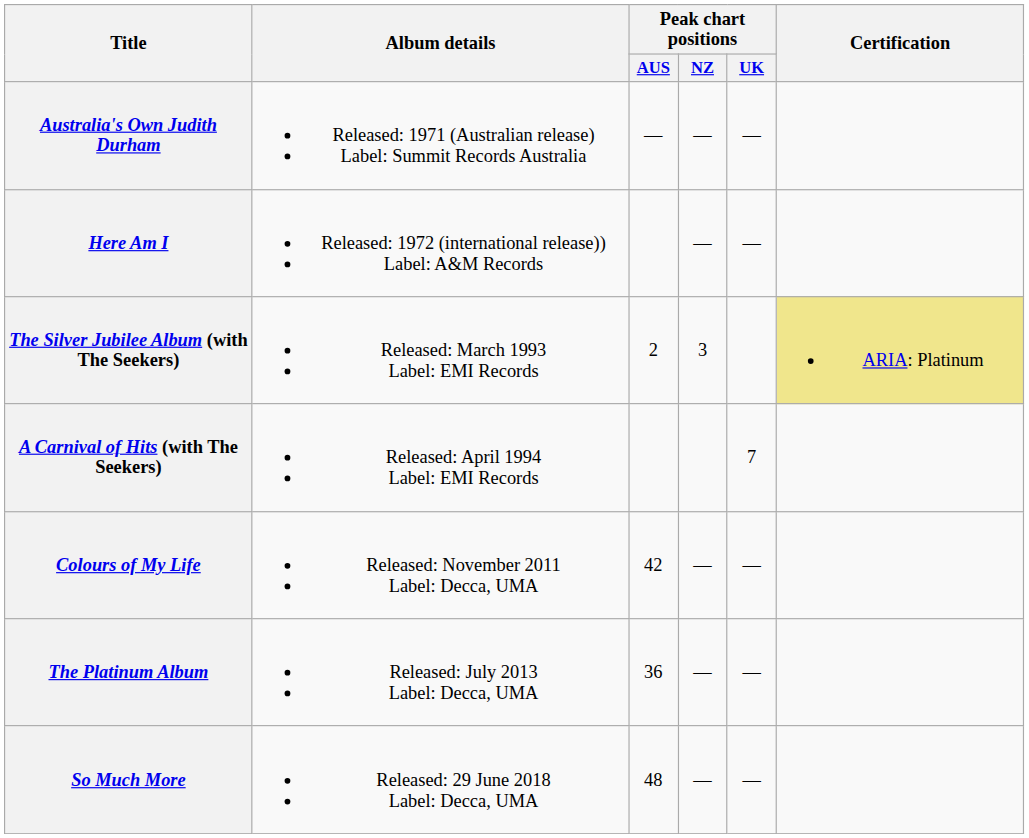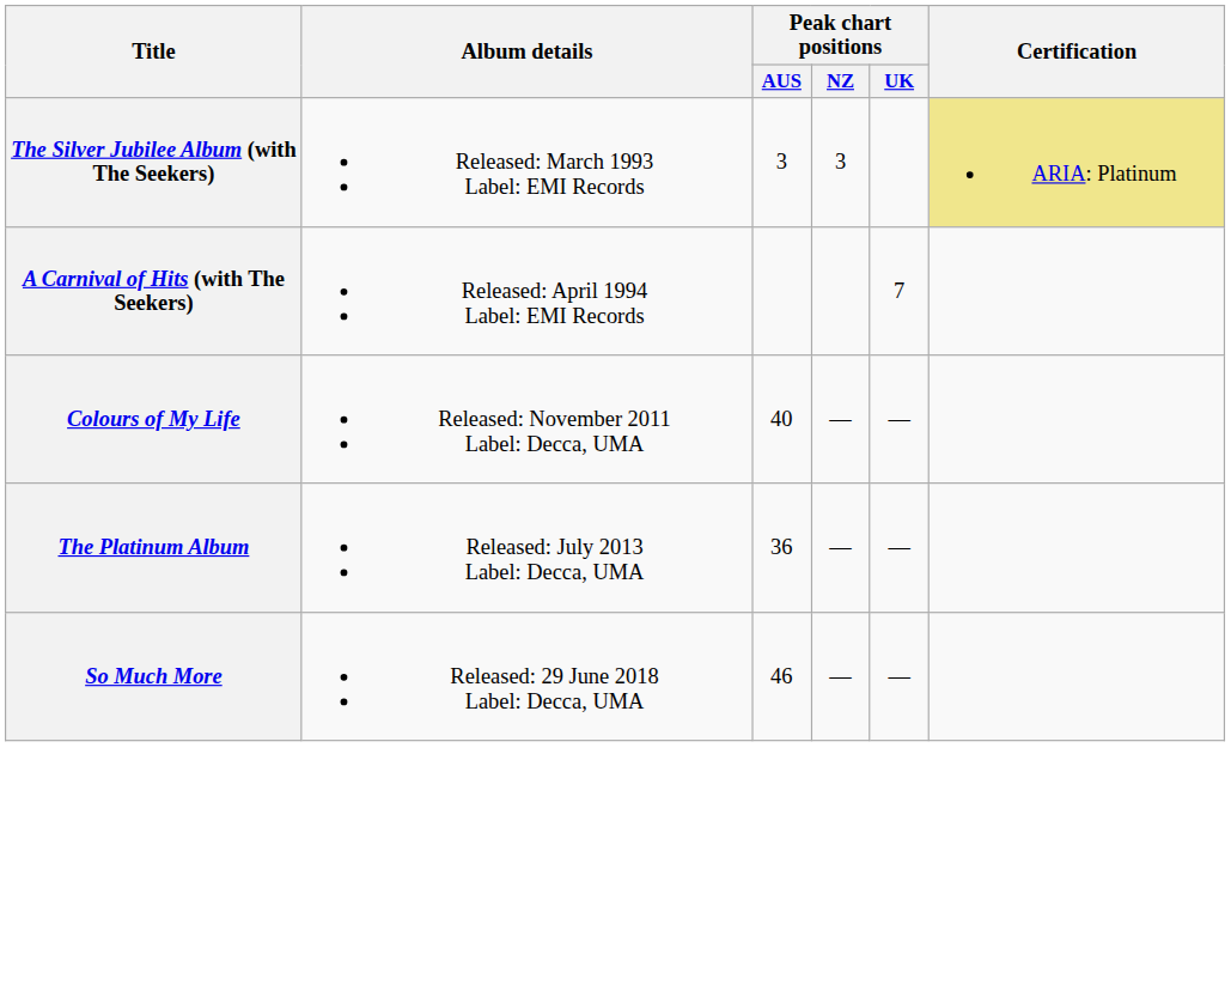 <table class="wikitable plainrowheaders" style="text-align:center;">
 <tr>
 <th scope="col" rowspan="2" style="width:13em;">Title</th>
 <th scope="col" rowspan="2" style="width:20em;">Album details</th>
 <th scope="col" colspan="3">Peak chart positions</th>
 <th scope="col" rowspan="2" style="width:13em;">Certification</th>
 </tr>
 <tr>
 <th scope="col" style="width:2.5em;font-size:90%;"><a href='#'>AUS</a><br></th>
 <th scope="col" style="width:2.5em;font-size:90%;"><a href='#'>NZ</a><br></th>
 <th scope="col" style="width:2.5em;font-size:90%;"><a href='#'>UK</a><br></th>
 </tr>
 <tr>
-<th scope="row"><em><a href='#'>Australia's Own Judith Durham</a></em></th>
-<td><br><ul><li>Released: 1971 (Australian release)</li><li>Label: Summit Records Australia</li></ul></td>
-<td>—</td>
-<td>—</td>
-<td>—</td>
-<td></td>
-</tr>
-<tr>
-<th scope="row"><em><a href='#'>Here Am I</a></em></th>
-<td><br><ul><li>Released: 1972 (international release))</li><li>Label: A&M Records</li></ul></td>
-<td></td>
-<td>—</td>
-<td>—</td>
-<td></td>
-</tr>
-<tr>
 <th scope="row"><em><a href='#'>The Silver Jubilee Album</a></em> (with The Seekers)</th>
 <td><br><ul><li>Released: March 1993</li><li>Label: EMI Records</li></ul></td>
-<td>2</td>
+<td>3</td>
 <td>3</td>
 <td></td>
 <td style="background: khaki;"><br><ul><li><a href='#'>ARIA</a>: Platinum</li></ul></td>
 </tr>
 <tr>
 <th scope="row"><em><a href='#'>A Carnival of Hits</a></em> (with The Seekers)</th>
 <td><br><ul><li>Released: April 1994</li><li>Label: EMI Records</li></ul></td>
 <td></td>
 <td></td>
 <td>7</td>
 <td></td>
 </tr>
 <tr>
 <th scope="row"><em><a href='#'>Colours of My Life</a></em></th>
 <td><br><ul><li>Released: November 2011</li><li>Label: Decca, UMA</li></ul></td>
-<td>42</td>
+<td>40</td>
 <td>—</td>
 <td>—</td>
 <td></td>
 </tr>
 <tr>
 <th scope="row"><em><a href='#'>The Platinum Album</a></em></th>
 <td><br><ul><li>Released: July 2013</li><li>Label: Decca, UMA</li></ul></td>
 <td>36</td>
 <td>—</td>
 <td>—</td>
 <td></td>
 </tr>
 <tr>
 <th scope="row"><em><a href='#'>So Much More</a></em></th>
 <td><br><ul><li>Released: 29 June 2018</li><li>Label: Decca, UMA</li></ul></td>
-<td>48</td>
+<td>46</td>
 <td>—</td>
 <td>—</td>
 <td></td>
 </tr>
 </table>
